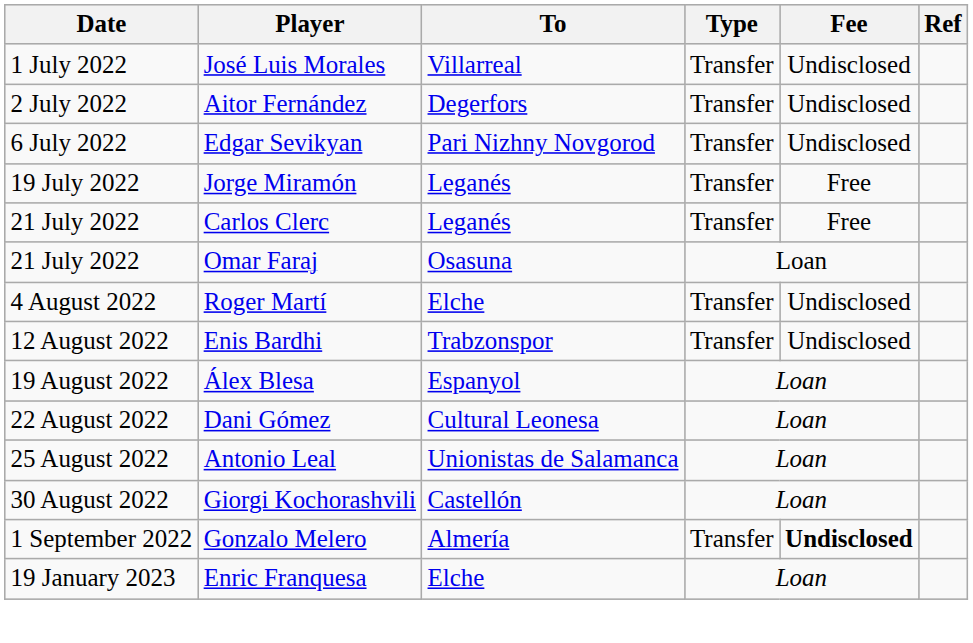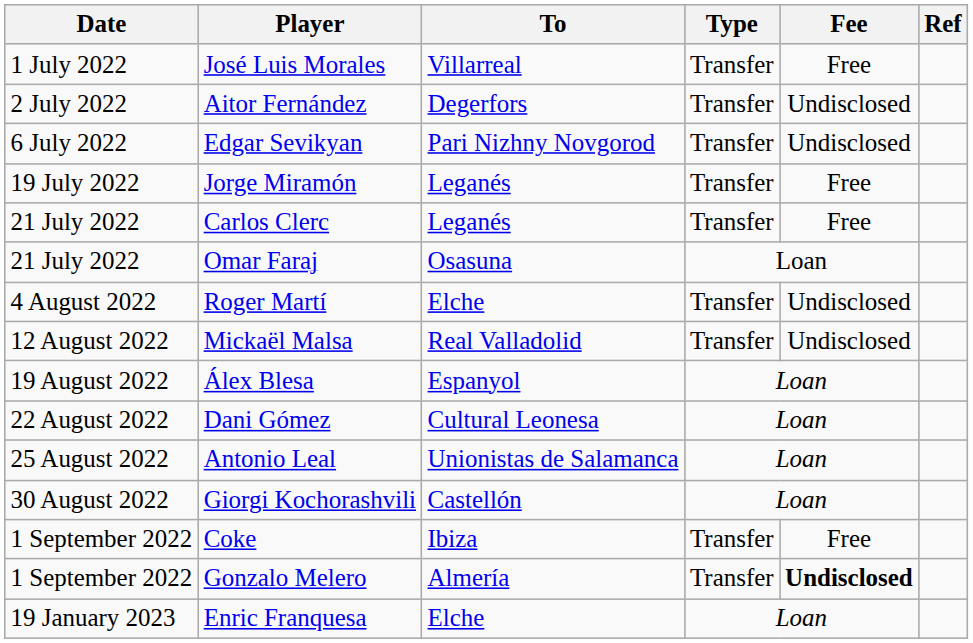 <table class="wikitable">
 <tr>
 <th>Date</th>
 <th>Player</th>
 <th>To</th>
 <th>Type</th>
 <th>Fee</th>
 <th>Ref</th>
 </tr>
 <tr>
 <td>1 July 2022</td>
 <td> <a href='#'>José Luis Morales</a></td>
 <td><a href='#'>Villarreal</a></td>
 <td align=center>Transfer</td>
-<td align=center>Undisclosed</td>
+<td align=center>Free</td>
 <td align=center></td>
 </tr>
 <tr>
 <td>2 July 2022</td>
 <td> <a href='#'>Aitor Fernández</a></td>
 <td> <a href='#'>Degerfors</a></td>
 <td align=center>Transfer</td>
 <td align=center>Undisclosed</td>
 <td align=center></td>
 </tr>
 <tr>
 <td>6 July 2022</td>
 <td> <a href='#'>Edgar Sevikyan</a></td>
 <td> <a href='#'>Pari Nizhny Novgorod</a></td>
 <td align=center>Transfer</td>
 <td align=center>Undisclosed</td>
 <td align=center></td>
 </tr>
 <tr>
 <td>19 July 2022</td>
 <td> <a href='#'>Jorge Miramón</a></td>
 <td><a href='#'>Leganés</a></td>
 <td align=center>Transfer</td>
 <td align=center>Free</td>
 <td align=center></td>
 </tr>
 <tr>
 <td>21 July 2022</td>
 <td> <a href='#'>Carlos Clerc</a></td>
 <td><a href='#'>Leganés</a></td>
 <td align=center>Transfer</td>
 <td align=center>Free</td>
 <td align=center></td>
 </tr>
 <tr>
 <td>21 July 2022</td>
 <td> <a href='#'>Omar Faraj</a></td>
 <td><a href='#'>Osasuna</a></td>
 <td colspan="2" align=center>Loan</td>
 <td align=center></td>
 </tr>
 <tr>
 <td>4 August 2022</td>
 <td> <a href='#'>Roger Martí</a></td>
 <td><a href='#'>Elche</a></td>
 <td align=center>Transfer</td>
 <td align=center>Undisclosed</td>
 <td align=center></td>
 </tr>
 <tr>
 <td>12 August 2022</td>
-<td> <a href='#'>Enis Bardhi</a></td>
-<td> <a href='#'>Trabzonspor</a></td>
+<td> <a href='#'>Mickaël Malsa</a></td>
+<td><a href='#'>Real Valladolid</a></td>
 <td align=center>Transfer</td>
 <td align=center>Undisclosed</td>
 <td align=center></td>
 </tr>
 <tr>
 <td>19 August 2022</td>
 <td> <a href='#'>Álex Blesa</a></td>
 <td><a href='#'>Espanyol</a></td>
 <td colspan="2" align=center><em>Loan</em></td>
 <td align=center></td>
 </tr>
 <tr>
 <td>22 August 2022</td>
 <td> <a href='#'>Dani Gómez</a></td>
 <td><a href='#'>Cultural Leonesa</a></td>
 <td colspan=2 align=center><em>Loan</em></td>
 <td align=center></td>
 </tr>
 <tr>
 <td>25 August 2022</td>
 <td> <a href='#'>Antonio Leal</a></td>
 <td><a href='#'>Unionistas de Salamanca</a></td>
 <td colspan="2" align=center><em>Loan</em></td>
 <td align=center></td>
 </tr>
 <tr>
 <td>30 August 2022</td>
 <td> <a href='#'>Giorgi Kochorashvili</a></td>
 <td><a href='#'>Castellón</a></td>
 <td colspan="2" align=center><em>Loan</em></td>
 <td align=center></td>
 </tr>
 <tr>
 <td>1 September 2022</td>
+<td> <a href='#'>Coke</a></td>
+<td><a href='#'>Ibiza</a></td>
+<td align=center>Transfer</td>
+<td align=center>Free</td>
+<td align=center></td>
+</tr>
+<tr>
+<td>1 September 2022</td>
 <td> <a href='#'>Gonzalo Melero</a></td>
 <td><a href='#'>Almería</a></td>
 <td align=center>Transfer</td>
 <td align=center><strong>Undisclosed</strong></td>
 <td align=center></td>
 </tr>
 <tr>
 <td>19 January 2023</td>
 <td> <a href='#'>Enric Franquesa</a></td>
 <td><a href='#'>Elche</a></td>
 <td colspan=2 align=center><em>Loan</em></td>
 <td align=center></td>
 </tr>
 </table>
